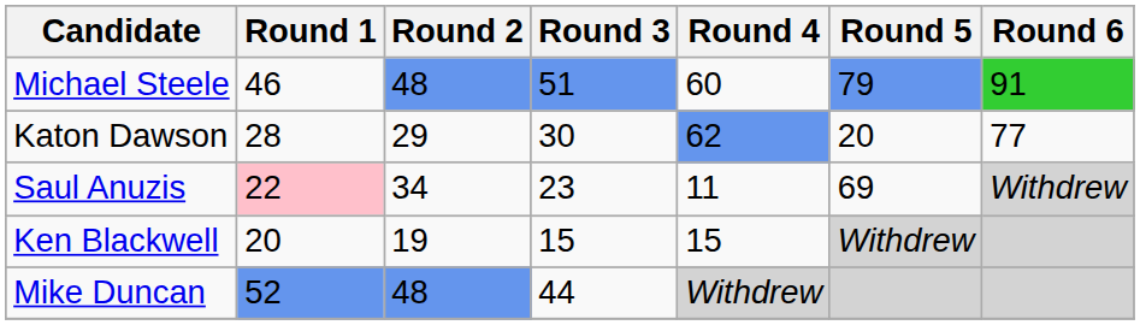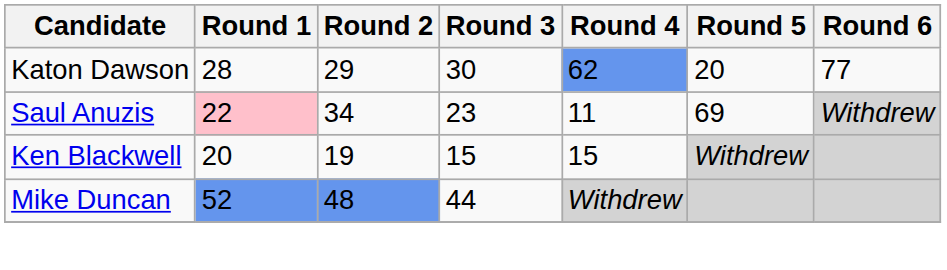 <table class="wikitable">
 <tr>
 <th>Candidate</th>
 <th>Round 1</th>
 <th>Round 2</th>
 <th>Round 3</th>
 <th>Round 4</th>
 <th>Round 5</th>
 <th>Round 6</th>
-</tr>
-<tr>
-<td><a href='#'>Michael Steele</a></td>
-<td>46</td>
-<td style="background:cornflowerblue;">48</td>
-<td style="background:cornflowerblue;">51</td>
-<td>60</td>
-<td style="background:cornflowerblue;">79</td>
-<td style="background:limegreen;">91</td>
 </tr>
 <tr>
 <td>Katon Dawson</td>
 <td>28</td>
 <td>29</td>
 <td>30</td>
 <td style="background:cornflowerblue;">62</td>
 <td>20</td>
 <td>77</td>
 </tr>
 <tr>
 <td><a href='#'>Saul Anuzis</a></td>
 <td style="background: pink;">22</td>
 <td>34</td>
 <td>23</td>
 <td>11</td>
 <td>69</td>
 <td style="background:lightgrey;"><em>Withdrew</em></td>
 </tr>
 <tr>
 <td><a href='#'>Ken Blackwell</a></td>
 <td>20</td>
 <td>19</td>
 <td>15</td>
 <td>15</td>
 <td style="background:lightgrey;"><em>Withdrew</em></td>
 <td style="background:lightgrey;"></td>
 </tr>
 <tr>
 <td><a href='#'>Mike Duncan</a></td>
 <td style="background:cornflowerblue;">52</td>
 <td style="background:cornflowerblue;">48</td>
 <td>44</td>
 <td style="background:lightgrey;"><em>Withdrew</em></td>
 <td style="background:lightgrey;"></td>
 <td style="background:lightgrey;"></td>
 </tr>
 <tr>
 </tr>
 </table>
